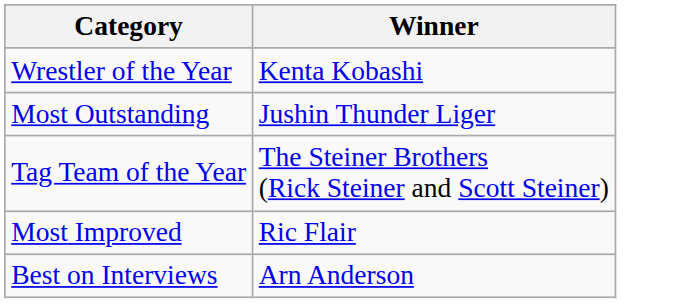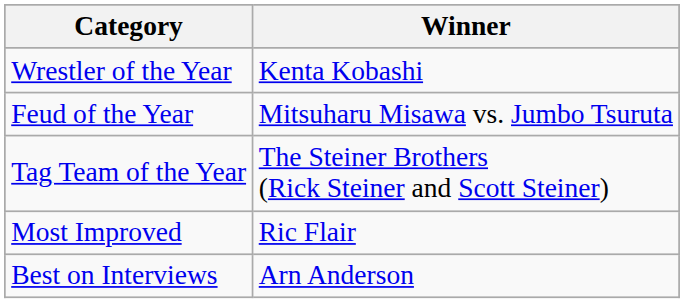 <table class="wikitable">
 <tr>
 <th>Category</th>
 <th>Winner</th>
 </tr>
 <tr>
 <td><a href='#'>Wrestler of the Year</a></td>
 <td><a href='#'>Kenta Kobashi</a></td>
 </tr>
 <tr>
-<td><a href='#'>Most Outstanding</a></td>
-<td><a href='#'>Jushin Thunder Liger</a></td>
+<td><a href='#'>Feud of the Year</a></td>
+<td><a href='#'>Mitsuharu Misawa</a> vs. <a href='#'>Jumbo Tsuruta</a></td>
 </tr>
 <tr>
 <td><a href='#'>Tag Team of the Year</a></td>
 <td><a href='#'>The Steiner Brothers</a><br>(<a href='#'>Rick Steiner</a> and <a href='#'>Scott Steiner</a>)</td>
 </tr>
 <tr>
 <td><a href='#'>Most Improved</a></td>
 <td><a href='#'>Ric Flair</a></td>
 </tr>
 <tr>
 <td><a href='#'>Best on Interviews</a></td>
 <td><a href='#'>Arn Anderson</a></td>
 </tr>
 </table>
